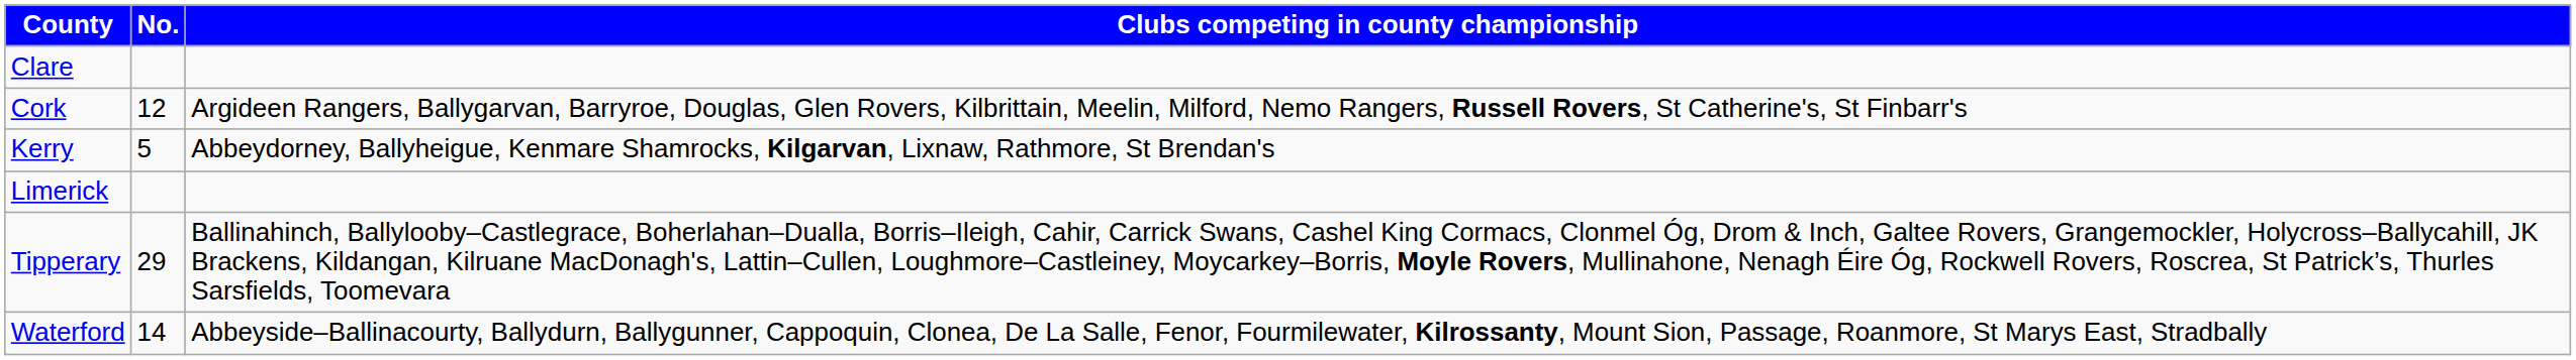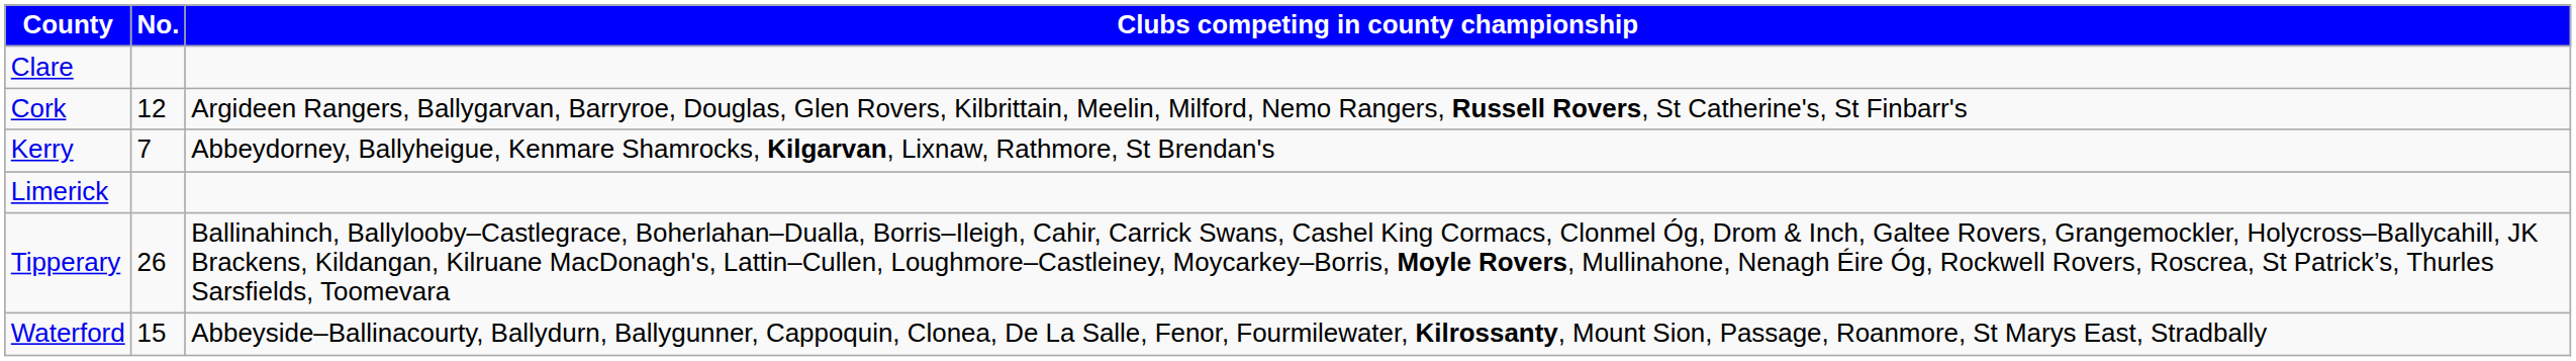 <table class="wikitable sortable" style="text-align:left">
 <tr>
 <th style="background:blue;color:white">County</th>
 <th style="background:blue;color:white">No.</th>
 <th style="background:blue;color:white">Clubs competing in county championship</th>
 </tr>
 <tr>
 <td> <a href='#'>Clare</a></td>
 <td></td>
 <td></td>
 </tr>
 <tr>
 <td> <a href='#'>Cork</a></td>
 <td>12</td>
 <td>Argideen Rangers, Ballygarvan, Barryroe, Douglas, Glen Rovers, Kilbrittain, Meelin, Milford, Nemo Rangers, <strong>Russell Rovers</strong>, St Catherine's, St Finbarr's</td>
 </tr>
 <tr>
 <td> <a href='#'>Kerry</a></td>
-<td>5</td>
+<td>7</td>
 <td>Abbeydorney, Ballyheigue, Kenmare Shamrocks, <strong>Kilgarvan</strong>, Lixnaw, Rathmore, St Brendan's</td>
 </tr>
 <tr>
 <td> <a href='#'>Limerick</a></td>
 <td></td>
 <td></td>
 </tr>
 <tr>
 <td> <a href='#'>Tipperary</a></td>
-<td>29</td>
+<td>26</td>
 <td>Ballinahinch, Ballylooby–Castlegrace, Boherlahan–Dualla, Borris–Ileigh, Cahir, Carrick Swans, Cashel King Cormacs, Clonmel Óg, Drom & Inch, Galtee Rovers, Grangemockler, Holycross–Ballycahill, JK Brackens, Kildangan, Kilruane MacDonagh's, Lattin–Cullen, Loughmore–Castleiney, Moycarkey–Borris, <strong>Moyle Rovers</strong>, Mullinahone, Nenagh Éire Óg, Rockwell Rovers, Roscrea, St Patrick’s, Thurles Sarsfields, Toomevara</td>
 </tr>
 <tr>
 <td> <a href='#'>Waterford</a></td>
-<td>14</td>
+<td>15</td>
 <td>Abbeyside–Ballinacourty, Ballydurn, Ballygunner, Cappoquin, Clonea, De La Salle, Fenor, Fourmilewater, <strong>Kilrossanty</strong>, Mount Sion, Passage, Roanmore, St Marys East, Stradbally</td>
 </tr>
 </table>
